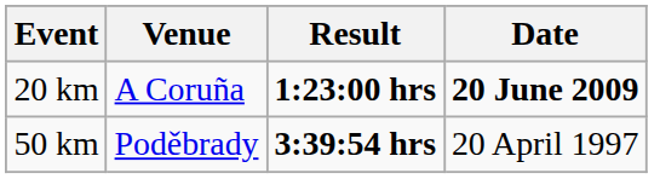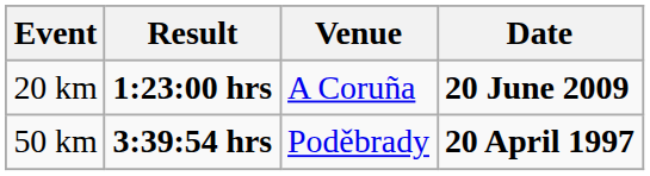 <table class="wikitable" style="border-collapse: collapse; font-size: 95%;">
 <tr>
 <th>Event</th>
+<th>Result</th>
 <th>Venue</th>
-<th>Result</th>
 <th>Date</th>
 </tr>
 <tr>
 <td>20 km</td>
+<td><strong>1:23:00 hrs </strong></td>
 <td> <a href='#'>A Coruña</a></td>
-<td><strong>1:23:00 hrs </strong></td>
 <td><strong>20 June 2009</strong></td>
 </tr>
 <tr>
 <td>50 km</td>
+<td><strong>3:39:54 hrs</strong></td>
 <td> <a href='#'>Poděbrady</a></td>
-<td><strong>3:39:54 hrs</strong></td>
-<td>20 April 1997</td>
+<td><strong>20 April 1997</strong></td>
 </tr>
 </table>
